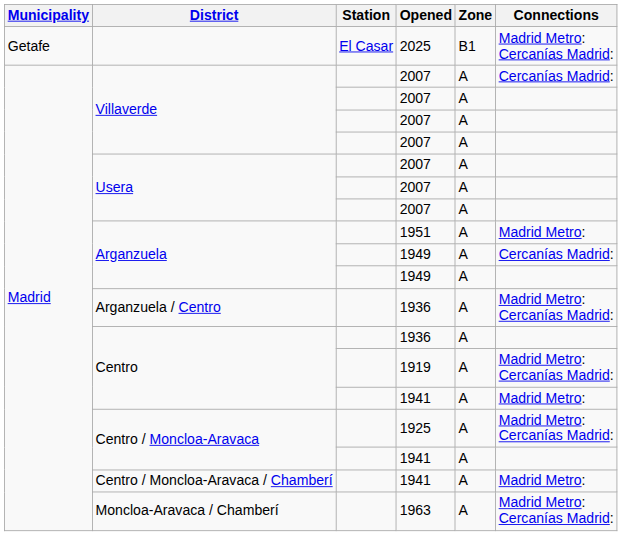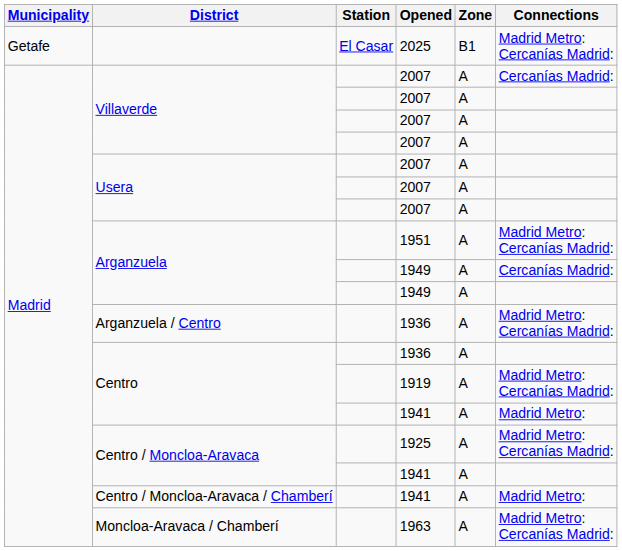 <table class=wikitable>
 <tr>
 <th><a href='#'>Municipality</a></th>
 <th><a href='#'>District</a></th>
 <th>Station</th>
 <th>Opened</th>
 <th>Zone</th>
 <th>Connections</th>
 </tr>
 <tr>
 <td>Getafe</td>
 <td></td>
 <td><a href='#'>El Casar</a> </td>
 <td>2025</td>
 <td>B1</td>
 <td><a href='#'>Madrid Metro</a>: <br><a href='#'>Cercanías Madrid</a>: </td>
 </tr>
 <tr>
 <td rowspan=18><a href='#'>Madrid</a></td>
 <td rowspan=4><a href='#'>Villaverde</a></td>
 <td> </td>
 <td>2007</td>
 <td>A</td>
 <td><a href='#'>Cercanías Madrid</a>:  </td>
 </tr>
 <tr>
 <td> </td>
 <td>2007</td>
 <td>A</td>
 <td></td>
 </tr>
 <tr>
 <td> </td>
 <td>2007</td>
 <td>A</td>
 <td></td>
 </tr>
 <tr>
 <td> </td>
 <td>2007</td>
 <td>A</td>
 <td></td>
 </tr>
 <tr>
 <td rowspan=3><a href='#'>Usera</a></td>
 <td> </td>
 <td>2007</td>
 <td>A</td>
 <td></td>
 </tr>
 <tr>
 <td> </td>
 <td>2007</td>
 <td>A</td>
 <td></td>
 </tr>
 <tr>
 <td> </td>
 <td>2007</td>
 <td>A</td>
 <td></td>
 </tr>
 <tr>
 <td rowspan=3><a href='#'>Arganzuela</a></td>
 <td> </td>
 <td>1951</td>
 <td>A</td>
-<td><a href='#'>Madrid Metro</a>: </td>
+<td><a href='#'>Madrid Metro</a>: <br><a href='#'>Cercanías Madrid</a>: </td>
 </tr>
 <tr>
 <td> </td>
 <td>1949</td>
 <td>A</td>
 <td><a href='#'>Cercanías Madrid</a>: </td>
 </tr>
 <tr>
 <td> </td>
 <td>1949</td>
 <td>A</td>
 <td></td>
 </tr>
 <tr>
 <td>Arganzuela / <a href='#'>Centro</a></td>
 <td> </td>
 <td>1936</td>
 <td>A</td>
 <td><a href='#'>Madrid Metro</a>: <br><a href='#'>Cercanías Madrid</a>: </td>
 </tr>
 <tr>
 <td rowspan=3>Centro</td>
 <td> </td>
 <td>1936</td>
 <td>A</td>
 <td></td>
 </tr>
 <tr>
 <td> </td>
 <td>1919</td>
 <td>A</td>
 <td><a href='#'>Madrid Metro</a>:  <br><a href='#'>Cercanías Madrid</a>:  </td>
 </tr>
 <tr>
 <td> </td>
 <td>1941</td>
 <td>A</td>
 <td><a href='#'>Madrid Metro</a>: </td>
 </tr>
 <tr>
 <td rowspan=2>Centro / <a href='#'>Moncloa-Aravaca</a></td>
 <td> </td>
 <td>1925</td>
 <td>A</td>
 <td><a href='#'>Madrid Metro</a>: <br><a href='#'>Cercanías Madrid</a>: </td>
 </tr>
 <tr>
 <td> </td>
 <td>1941</td>
 <td>A</td>
 <td></td>
 </tr>
 <tr>
 <td>Centro / Moncloa-Aravaca / <a href='#'>Chamberí</a></td>
 <td> </td>
 <td>1941</td>
 <td>A</td>
 <td><a href='#'>Madrid Metro</a>:  </td>
 </tr>
 <tr>
 <td>Moncloa-Aravaca / Chamberí</td>
 <td> </td>
 <td>1963</td>
 <td>A</td>
 <td><a href='#'>Madrid Metro</a>:  <br><a href='#'>Cercanías Madrid</a>:  </td>
 </tr>
 </table>
